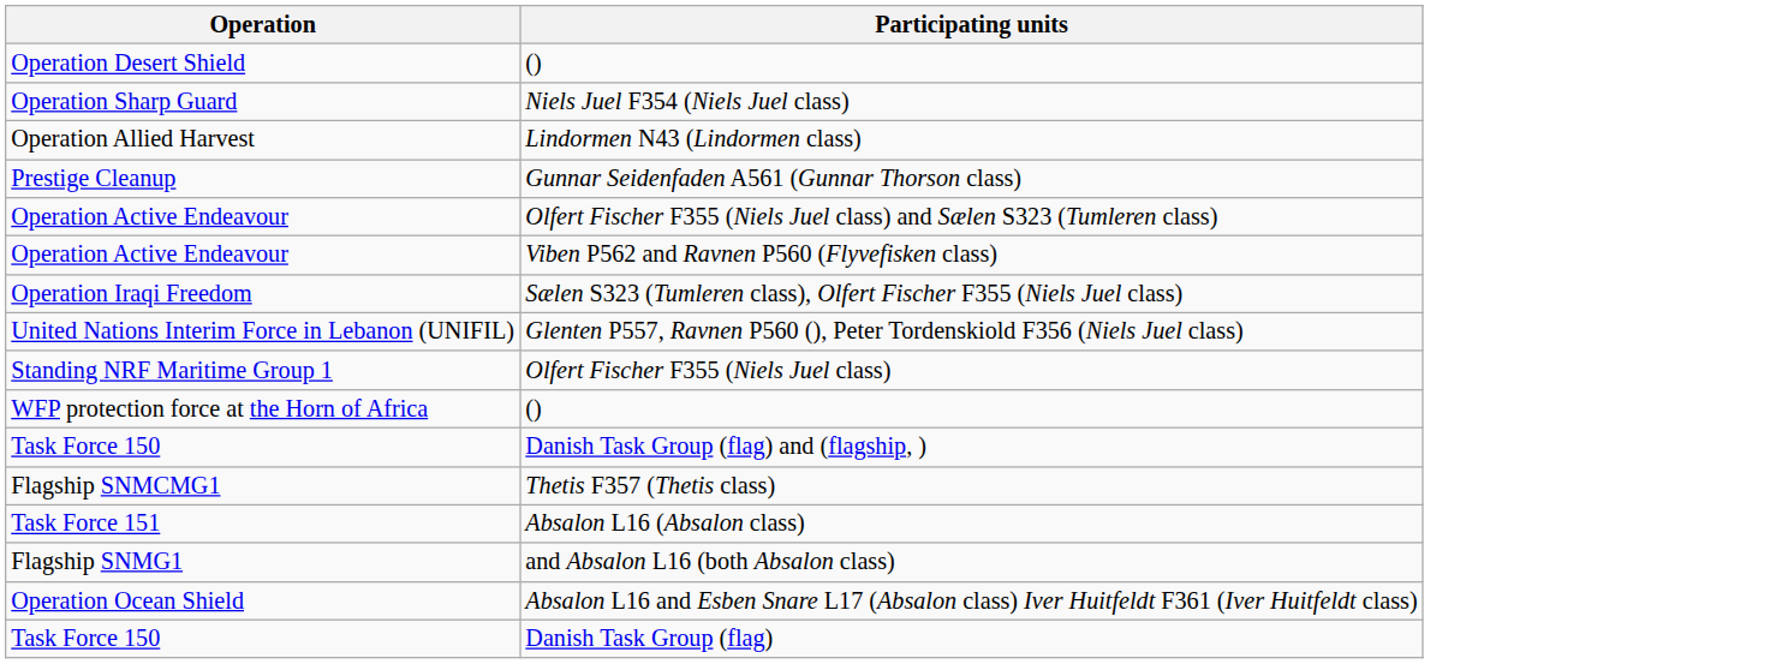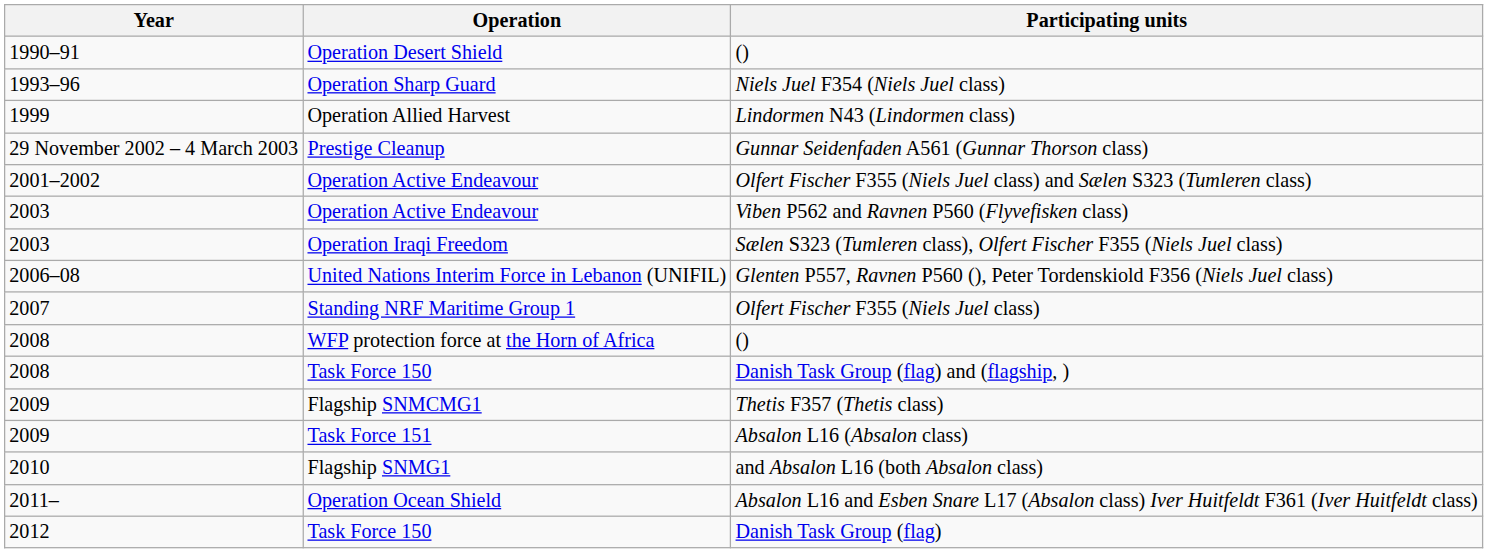 <table class="wikitable">
 <tr>
+<th>Year</th>
 <th>Operation</th>
 <th>Participating units</th>
 </tr>
 <tr>
+<td>1990–91</td>
 <td><a href='#'>Operation Desert Shield</a></td>
 <td> ()</td>
 </tr>
 <tr>
+<td>1993–96</td>
 <td><a href='#'>Operation Sharp Guard</a></td>
 <td><em>Niels Juel</em> F354 (<em>Niels Juel</em> class)</td>
 </tr>
 <tr>
+<td>1999</td>
 <td>Operation Allied Harvest</td>
 <td><em>Lindormen</em> N43 (<em>Lindormen</em> class)</td>
 </tr>
 <tr>
+<td>29 November 2002 – 4 March 2003</td>
 <td><a href='#'>Prestige Cleanup</a></td>
 <td><em>Gunnar Seidenfaden</em> A561 (<em>Gunnar Thorson</em> class)</td>
 </tr>
 <tr>
+<td>2001–2002</td>
 <td><a href='#'>Operation Active Endeavour</a></td>
 <td><em>Olfert Fischer</em> F355 (<em>Niels Juel</em> class) and <em>Sælen</em> S323 (<em>Tumleren</em> class)</td>
 </tr>
 <tr>
+<td>2003</td>
 <td><a href='#'>Operation Active Endeavour</a></td>
 <td><em>Viben</em> P562 and <em>Ravnen</em> P560 (<em>Flyvefisken</em> class)</td>
 </tr>
 <tr>
+<td>2003</td>
 <td><a href='#'>Operation Iraqi Freedom</a></td>
 <td><em>Sælen</em> S323 (<em>Tumleren</em> class), <em>Olfert Fischer</em> F355 (<em>Niels Juel</em> class)</td>
 </tr>
 <tr>
+<td>2006–08</td>
 <td><a href='#'>United Nations Interim Force in Lebanon</a> (UNIFIL)</td>
 <td><em>Glenten</em> P557,  <em>Ravnen</em> P560 (),  Peter Tordenskiold F356 (<em>Niels Juel</em> class)</td>
 </tr>
 <tr>
+<td>2007</td>
 <td><a href='#'>Standing NRF Maritime Group 1</a></td>
 <td><em>Olfert Fischer</em> F355 (<em>Niels Juel</em> class)</td>
 </tr>
 <tr>
+<td>2008</td>
 <td><a href='#'>WFP</a> protection force at <a href='#'>the Horn of Africa</a></td>
 <td> ()</td>
 </tr>
 <tr>
+<td>2008</td>
 <td><a href='#'>Task Force 150</a></td>
 <td><a href='#'>Danish Task Group</a> (<a href='#'>flag</a>) and  (<a href='#'>flagship</a>, )</td>
 </tr>
 <tr>
+<td>2009</td>
 <td>Flagship <a href='#'>SNMCMG1</a></td>
 <td><em>Thetis</em> F357 (<em>Thetis</em> class)</td>
 </tr>
 <tr>
+<td>2009</td>
 <td><a href='#'>Task Force 151</a></td>
 <td><em>Absalon</em> L16 (<em>Absalon</em> class)</td>
 </tr>
 <tr>
+<td>2010</td>
 <td>Flagship <a href='#'>SNMG1</a></td>
 <td> and <em>Absalon</em> L16 (both <em>Absalon</em> class)</td>
 </tr>
 <tr>
+<td>2011–</td>
 <td><a href='#'>Operation Ocean Shield</a></td>
 <td><em>Absalon</em> L16  and <em>Esben Snare</em> L17 (<em>Absalon</em> class) <em>Iver Huitfeldt</em> F361 (<em>Iver Huitfeldt</em> class) </td>
 </tr>
 <tr>
+<td>2012</td>
 <td><a href='#'>Task Force 150</a></td>
 <td><a href='#'>Danish Task Group</a> (<a href='#'>flag</a>)</td>
 </tr>
 </table>
